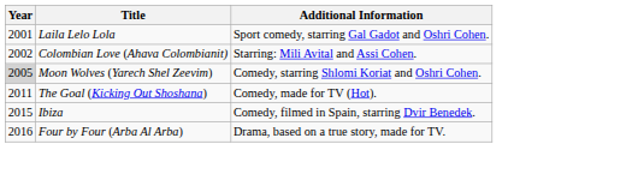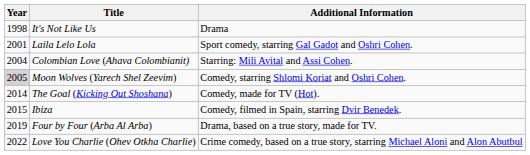 <table class="wikitable">
 <tr>
 <th>Year</th>
 <th>Title</th>
 <th>Additional Information</th>
 </tr>
 <tr>
+<td>1998</td>
+<td><em>It's Not Like Us</em></td>
+<td>Drama</td>
+</tr>
+<tr>
 <td>2001</td>
 <td><em>Laila Lelo Lola</em></td>
 <td>Sport comedy, starring <a href='#'>Gal Gadot</a> and <a href='#'>Oshri Cohen</a>.</td>
 </tr>
 <tr>
-<td>2002</td>
+<td>2004</td>
 <td><em>Colombian Love</em> (<em>Ahava Colombianit)</em></td>
 <td>Starring: <a href='#'>Mili Avital</a> and <a href='#'>Assi Cohen</a>.</td>
 </tr>
 <tr>
 <td style="background: lightgrey;">2005</td>
 <td><em>Moon Wolves</em> (<em>Yarech Shel Zeevim</em>)</td>
 <td>Comedy, starring <a href='#'>Shlomi Koriat</a> and <a href='#'>Oshri Cohen</a>.</td>
 </tr>
 <tr>
-<td>2011</td>
+<td>2014</td>
 <td><em>The Goal</em> (<em><a href='#'>Kicking Out Shoshana</a></em>)</td>
 <td>Comedy, made for TV (<a href='#'>Hot</a>).</td>
 </tr>
 <tr>
 <td>2015</td>
 <td><em>Ibiza</em></td>
 <td>Comedy, filmed in Spain, starring <a href='#'>Dvir Benedek</a>.</td>
 </tr>
 <tr>
-<td>2016</td>
+<td>2019</td>
 <td><em>Four by Four</em> (<em>Arba Al Arba</em>)</td>
 <td>Drama, based on a true story, made for TV.</td>
 </tr>
+<tr>
+<td>2022</td>
+<td><em>Love You Charlie</em> (<em>Ohev Otkha Charlie</em>)</td>
+<td>Crime comedy, based on a true story, starring <a href='#'>Michael Aloni</a> and <a href='#'>Alon Abutbul</a></td>
+</tr>
 </table>
